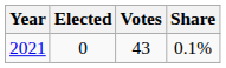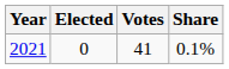 <table class="wikitable">
 <tr>
 <th>Year</th>
 <th>Elected</th>
 <th>Votes</th>
 <th>Share</th>
 </tr>
 <tr>
 <td align="center"><a href='#'>2021</a></td>
 <td align="center">0</td>
-<td align="center">43</td>
+<td align="center">41</td>
 <td align="center">0.1%</td>
 </tr>
 </table>
